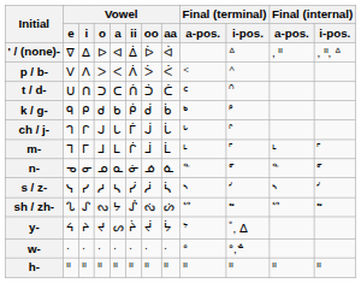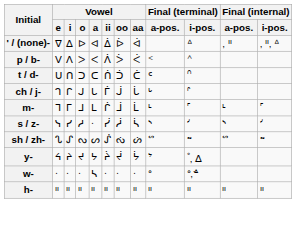 <table class="wikitable">
 <tr>
 <th rowspan="2">Initial</th>
 <th colspan=7>Vowel</th>
 <th colspan="2">Final (terminal)</th>
 <th colspan="2">Final (internal)</th>
 </tr>
 <tr>
 <th>e</th>
 <th>i</th>
 <th>o</th>
 <th>a</th>
 <th>ii</th>
 <th>oo</th>
 <th>aa</th>
 <th>a-pos.</th>
 <th>i-pos.</th>
 <th>a-pos.</th>
 <th>i-pos.</th>
 </tr>
 <tr>
 <th>' / (none)-</th>
 <td>ᐁ</td>
 <td>ᐃ</td>
 <td>ᐅ</td>
 <td>ᐊ</td>
 <td>ᐄ</td>
 <td>ᐆ</td>
 <td>ᐋ</td>
 <td> </td>
 <td>ᐞ</td>
 <td>, ᐦ</td>
 <td>, ᐦ, ᐞ</td>
 </tr>
 <tr>
 <th>p / b-</th>
 <td>ᐯ</td>
 <td>ᐱ</td>
 <td>ᐳ</td>
 <td>ᐸ</td>
 <td>ᐲ</td>
 <td>ᐴ</td>
 <td>ᐹ</td>
 <td>ᑉ</td>
 <td>ᣔ</td>
 <td></td>
 <td></td>
 </tr>
 <tr>
 <th>t / d-</th>
 <td>ᑌ</td>
 <td>ᑎ</td>
 <td>ᑐ</td>
 <td>ᑕ</td>
 <td>ᑏ</td>
 <td>ᑑ</td>
 <td>ᑖ</td>
 <td>ᑦ</td>
 <td>ᣕ</td>
 <td></td>
 <td></td>
 </tr>
 <tr>
-<th>k / g-</th>
-<td>ᑫ</td>
-<td>ᑭ</td>
-<td>ᑯ</td>
-<td>ᑲ</td>
-<td>ᑮ</td>
-<td>ᑰ</td>
-<td>ᑳ</td>
-<td>ᒃ</td>
-<td>ᣖ</td>
-<td></td>
-<td></td>
-</tr>
-<tr>
 <th>ch / j-</th>
 <td>ᒉ</td>
 <td>ᒋ</td>
 <td>ᒍ</td>
 <td>ᒐ</td>
 <td>ᒦ</td>
 <td>ᒎ</td>
 <td>ᒑ</td>
 <td>ᒡ</td>
 <td>ᣗ</td>
 <td></td>
 <td></td>
 </tr>
 <tr>
 <th>m-</th>
 <td>ᒣ</td>
 <td>ᒥ</td>
 <td>ᒧ</td>
 <td>ᒪ</td>
 <td>ᒌ</td>
 <td>ᒨ</td>
 <td>ᒫ</td>
 <td>ᒻ</td>
 <td>ᣘ</td>
 <td>ᒻ</td>
 <td>ᣘ</td>
 </tr>
 <tr>
-<th>n-</th>
-<td>ᓀ</td>
-<td>ᓂ</td>
-<td>ᓄ</td>
-<td>ᓇ</td>
-<td>ᓃ</td>
-<td>ᓅ</td>
-<td>ᓈ</td>
-<td>ᓐ</td>
-<td>ᣙ</td>
-<td>ᓐ</td>
-<td>ᣙ</td>
-</tr>
-<tr>
 <th>s / z-</th>
 <td>ᓭ</td>
 <td>ᓯ</td>
 <td>ᓱ</td>
-<td>ᓴ</td>
+<td>ᐧ</td>
 <td>ᓰ</td>
 <td>ᓲ</td>
 <td>ᓵ</td>
 <td>ᔅ</td>
 <td>ᣚ</td>
 <td>ᔅ</td>
 <td>ᣚ</td>
 </tr>
 <tr>
 <th>sh / zh-</th>
 <td>ᔐ</td>
 <td>ᔑ</td>
 <td>ᔓ</td>
-<td>ᔭ</td>
+<td>ᔕ</td>
 <td>ᔒ</td>
 <td>ᔔ</td>
 <td>ᔖ</td>
 <td>ᔥ</td>
 <td>ᣛ</td>
 <td>ᔥ</td>
 <td>ᣛ</td>
 </tr>
 <tr>
 <th>y-</th>
 <td>ᔦ</td>
 <td>ᔨ</td>
 <td>ᔪ</td>
-<td>ᔕ</td>
+<td>ᔭ</td>
 <td>ᔩ</td>
 <td>ᔫ</td>
 <td>ᔮ</td>
 <td>ᔾ</td>
 <td><sup>ᐤ</sup>, ᐃ</td>
 <td></td>
 <td></td>
 </tr>
 <tr>
 <th>w-</th>
 <td>ᐧ</td>
 <td>ᐧ</td>
 <td>ᐧ</td>
-<td>ᐧ</td>
+<td>ᓴ</td>
 <td>ᐧ</td>
 <td>ᐧ</td>
 <td>ᐧ</td>
 <td>ᐤ</td>
 <td>ᐤ,ᣜ</td>
 <td></td>
 <td></td>
 </tr>
 <tr>
 <th>h-</th>
 <td>ᐦ</td>
 <td>ᐦ</td>
 <td>ᐦ</td>
 <td>ᐦ</td>
 <td>ᐦ</td>
 <td>ᐦ</td>
 <td>ᐦ</td>
 <td>ᐦ</td>
 <td>ᐦ</td>
 <td>ᐦ</td>
 <td>ᐦ</td>
 </tr>
 </table>
